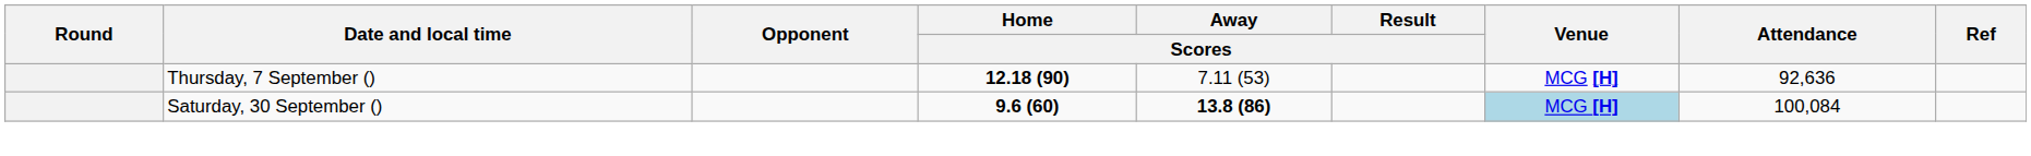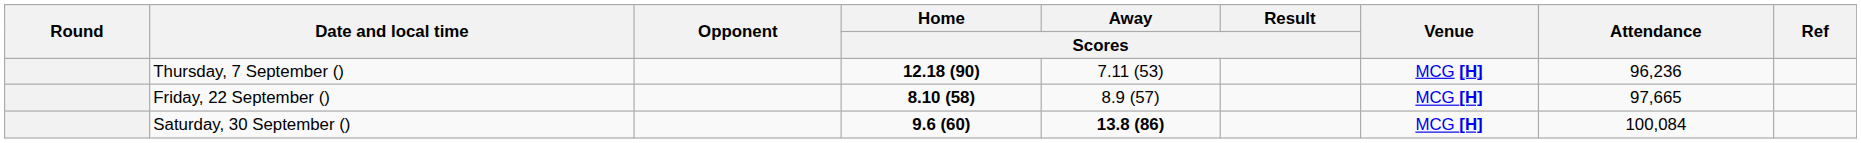 <table class="wikitable plainrowheaders" style="font-size:90%; width:100%; text-align:center;">
 <tr>
 <th scope="col" rowspan="2">Round</th>
 <th scope="col" rowspan="2">Date and local time</th>
 <th scope="col" rowspan="2">Opponent</th>
 <th scope="col">Home</th>
 <th scope="col">Away</th>
 <th scope="col">Result</th>
 <th scope="col" rowspan="2">Venue</th>
 <th scope="col" rowspan="2">Attendance</th>
 <th scope="col" rowspan="2">Ref</th>
 </tr>
 <tr>
 <th scope="col" colspan="3">Scores</th>
 </tr>
 <tr>
 <th scope="row"></th>
 <td align=left>Thursday, 7 September ()</td>
 <td align=left></td>
 <td><strong>12.18 (90)</strong></td>
 <td>7.11 (53)</td>
 <td></td>
 <td><a href='#'>MCG</a> <a href='#'><strong>[H]</strong></a></td>
-<td>92,636</td>
+<td>96,236</td>
+<td></td>
+</tr>
+<tr>
+<th scope="row"></th>
+<td align=left>Friday, 22 September ()</td>
+<td align=left></td>
+<td><strong>8.10 (58)</strong></td>
+<td>8.9 (57)</td>
+<td></td>
+<td><a href='#'>MCG </a><a href='#'><strong>[H]</strong></a></td>
+<td>97,665</td>
 <td></td>
 </tr>
 <tr>
 <th scope="row"></th>
 <td align=left>Saturday, 30 September ()</td>
 <td align=left></td>
 <td><strong>9.6 (60)</strong></td>
 <td><strong>13.8 (86)</strong></td>
 <td></td>
-<td style="background: lightblue;"><a href='#'>MCG </a><a href='#'><strong>[H]</strong></a></td>
+<td><a href='#'>MCG </a><a href='#'><strong>[H]</strong></a></td>
 <td>100,084</td>
 <td></td>
 </tr>
 </table>
